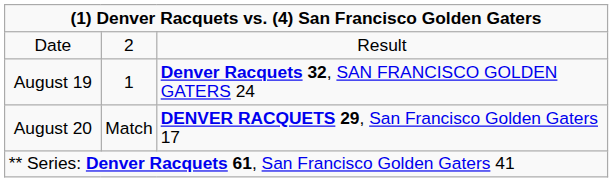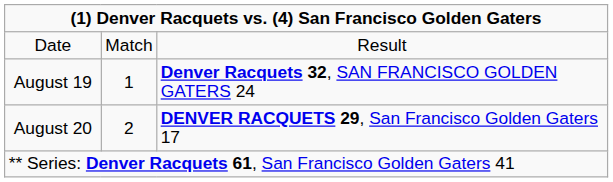 <table class="wikitable" style="font-size:92%; text-align:left; line-height:normal; width=50%">
 <tr>
 <td style="text-align:center;" colspan=3><strong>(1) Denver Racquets vs. (4) San Francisco Golden Gaters</strong></td>
 </tr>
 <tr>
 <td style="text-align:center; width:75px">Date</td>
-<td style="text-align:center;">2</td>
+<td style="text-align:center; width:40px">Match</td>
 <td style="text-align:center; width:375px">Result</td>
 </tr>
 <tr>
 <td style="text-align:center;">August 19</td>
 <td style="text-align:center;">1</td>
 <td><strong><a href='#'>Denver Racquets</a> 32</strong>, <a href='#'>SAN FRANCISCO GOLDEN GATERS</a> 24</td>
 </tr>
 <tr>
 <td style="text-align:center;">August 20</td>
-<td style="text-align:center; width:40px">Match</td>
+<td style="text-align:center;">2</td>
 <td><strong><a href='#'>DENVER RACQUETS</a> 29</strong>, <a href='#'>San Francisco Golden Gaters</a> 17</td>
 </tr>
 <tr>
 <td style="text-align:left;" colspan=3>** Series: <strong><a href='#'>Denver Racquets</a> 61</strong>, <a href='#'>San Francisco Golden Gaters</a> 41</td>
 </tr>
 </table>
